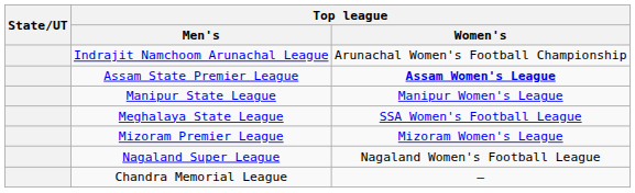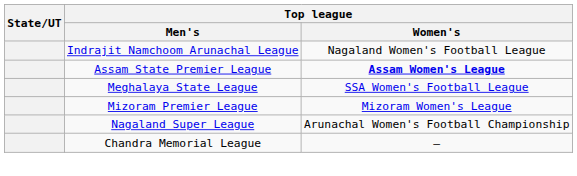 <table class="wikitable" style="text-align:center">
 <tr>
 <th rowspan="2">State/UT</th>
 <th colspan=2>Top league</th>
 </tr>
 <tr>
 <th>Men's</th>
 <th>Women's</th>
 </tr>
 <tr>
 <th></th>
 <td><a href='#'>Indrajit Namchoom Arunachal League</a></td>
-<td>Arunachal Women's Football Championship</td>
+<td>Nagaland Women's Football League</td>
 </tr>
 <tr>
 <th></th>
 <td><a href='#'>Assam State Premier League</a></td>
 <td><strong><a href='#'>Assam Women's League</a></strong></td>
-</tr>
-<tr>
-<th></th>
-<td><a href='#'>Manipur State League</a></td>
-<td><a href='#'>Manipur Women's League</a></td>
 </tr>
 <tr>
 <th></th>
 <td><a href='#'>Meghalaya State League</a></td>
 <td><a href='#'>SSA Women's Football League</a></td>
 </tr>
 <tr>
 <th></th>
 <td><a href='#'>Mizoram Premier League</a></td>
 <td><a href='#'>Mizoram Women's League</a></td>
 </tr>
 <tr>
 <th></th>
 <td><a href='#'>Nagaland Super League</a></td>
-<td>Nagaland Women's Football League</td>
+<td>Arunachal Women's Football Championship</td>
 </tr>
 <tr>
 <th></th>
 <td>Chandra Memorial League</td>
 <td>–</td>
 </tr>
 </table>
